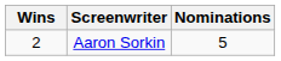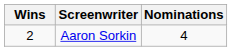 <table class="wikitable" style="text-align: center">
 <tr>
 <th scope="col" width="55">Wins</th>
 <th scope="col">Screenwriter</th>
 <th scope="col" width="55">Nominations</th>
 </tr>
 <tr>
 <td rowspan=2>2</td>
 <td><a href='#'>Aaron Sorkin</a></td>
-<td>5</td>
+<td>4</td>
 </tr>
 </table>
